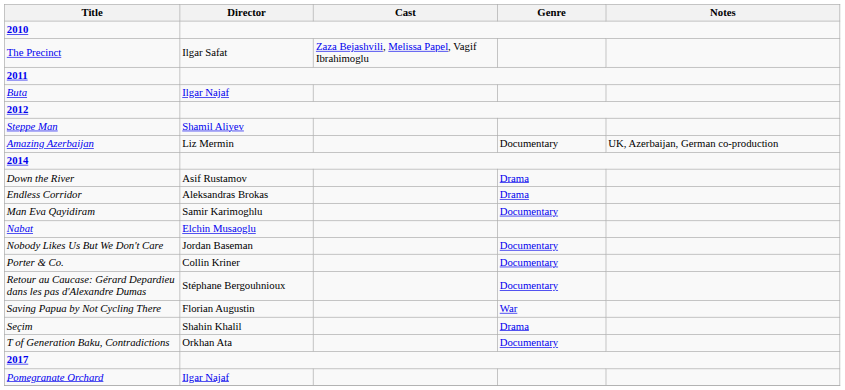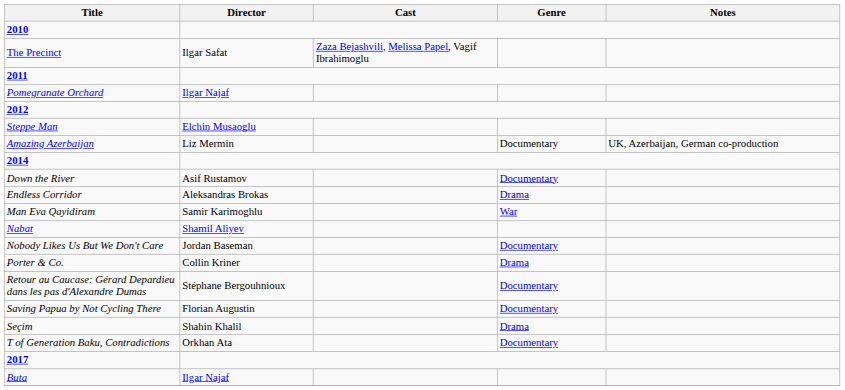 <table class="wikitable">
 <tr>
 <th width=21%>Title</th>
 <th width=16%>Director</th>
 <th width=22%>Cast</th>
 <th width=13%>Genre</th>
 <th width=28%>Notes</th>
 </tr>
 <tr>
 <td><strong><a href='#'>2010</a></strong></td>
 </tr>
 <tr>
 <td><a href='#'>The Precinct</a></td>
 <td>Ilgar Safat</td>
 <td><a href='#'>Zaza Bejashvili</a>, <a href='#'>Melissa Papel</a>, Vagif Ibrahimoglu</td>
 <td></td>
 <td></td>
 </tr>
 <tr>
 <td><strong><a href='#'>2011</a></strong></td>
 </tr>
 <tr>
-<td><em><a href='#'>Buta</a></em></td>
+<td><em><a href='#'>Pomegranate Orchard</a></em></td>
 <td><a href='#'>Ilgar Najaf</a></td>
 <td></td>
 <td></td>
 <td></td>
 </tr>
 <tr>
 <td><strong><a href='#'>2012</a></strong></td>
 </tr>
 <tr>
 <td><em><a href='#'>Steppe Man</a></em></td>
-<td><a href='#'>Shamil Aliyev</a></td>
+<td><a href='#'>Elchin Musaoglu</a></td>
 <td></td>
 <td></td>
 <td></td>
 </tr>
 <tr>
 <td><em><a href='#'>Amazing Azerbaijan</a></em></td>
 <td>Liz Mermin</td>
 <td></td>
 <td>Documentary</td>
 <td>UK, Azerbaijan, German co-production</td>
 </tr>
 <tr>
 <td><strong><a href='#'>2014</a></strong></td>
 </tr>
 <tr>
 <td><em>Down the River</em></td>
 <td>Asif Rustamov</td>
 <td></td>
-<td><a href='#'>Drama</a></td>
+<td><a href='#'>Documentary</a></td>
 <td></td>
 </tr>
 <tr>
 <td><em>Endless Corridor</em></td>
 <td>Aleksandras Brokas</td>
 <td></td>
 <td><a href='#'>Drama</a></td>
 <td></td>
 </tr>
 <tr>
 <td><em>Man Eva Qayidiram</em></td>
 <td>Samir Karimoghlu</td>
 <td></td>
-<td><a href='#'>Documentary</a></td>
+<td><a href='#'>War</a></td>
 <td></td>
 </tr>
 <tr>
 <td><em><a href='#'>Nabat</a></em></td>
-<td><a href='#'>Elchin Musaoglu</a></td>
+<td><a href='#'>Shamil Aliyev</a></td>
 <td></td>
 <td></td>
 <td></td>
 </tr>
 <tr>
 <td><em>Nobody Likes Us But We Don't Care</em></td>
 <td>Jordan Baseman</td>
 <td></td>
 <td><a href='#'>Documentary</a></td>
 <td></td>
 </tr>
 <tr>
 <td><em>Porter & Co.</em></td>
 <td>Collin Kriner</td>
 <td></td>
-<td><a href='#'>Documentary</a></td>
+<td><a href='#'>Drama</a></td>
 <td></td>
 </tr>
 <tr>
 <td><em>Retour au Caucase: Gérard Depardieu dans les pas d'Alexandre Dumas</em></td>
 <td>Stéphane Bergouhnioux</td>
 <td></td>
 <td><a href='#'>Documentary</a></td>
 <td></td>
 </tr>
 <tr>
 <td><em>Saving Papua by Not Cycling There</em></td>
 <td>Florian Augustin</td>
 <td></td>
-<td><a href='#'>War</a></td>
+<td><a href='#'>Documentary</a></td>
 <td></td>
 </tr>
 <tr>
 <td><em>Seçim</em></td>
 <td>Shahin Khalil</td>
 <td></td>
 <td><a href='#'>Drama</a></td>
 <td></td>
 </tr>
 <tr>
 <td><em>T of Generation Baku, Contradictions</em></td>
 <td>Orkhan Ata</td>
 <td></td>
 <td><a href='#'>Documentary</a></td>
 <td></td>
 </tr>
 <tr>
 <td><strong><a href='#'>2017</a></strong></td>
 </tr>
 <tr>
-<td><em><a href='#'>Pomegranate Orchard</a></em></td>
+<td><em><a href='#'>Buta</a></em></td>
 <td><a href='#'>Ilgar Najaf</a></td>
 <td></td>
 <td></td>
 <td></td>
 </tr>
 <tr>
 </tr>
 </table>
